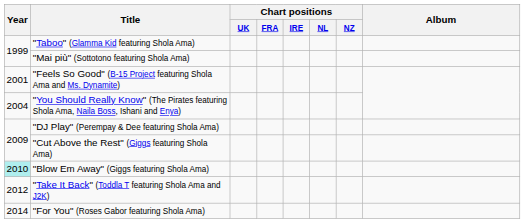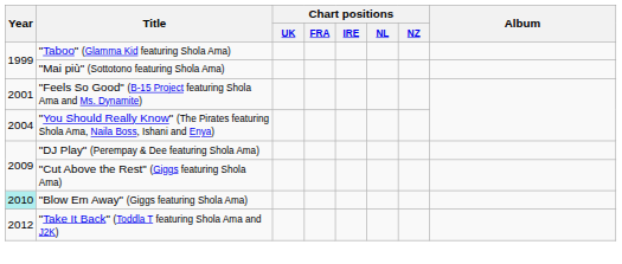 <table class="wikitable">
 <tr>
 <th style="width:3px;;" rowspan="2">Year</th>
 <th style="width:320px;" rowspan="2">Title</th>
 <th colspan="5">Chart positions</th>
 <th style="width:250px;" rowspan="2">Album</th>
 </tr>
 <tr>
 <th style="width:36px;"><small><a href='#'>UK</a></small><br></th>
 <th style="width:36px;"><small><a href='#'>FRA</a></small><br></th>
 <th style="width:36px;"><small><a href='#'>IRE</a></small><br></th>
 <th style="width:36px;"><small><a href='#'>NL</a></small><br></th>
 <th style="width:36px;"><small><a href='#'>NZ</a></small><br></th>
 </tr>
 <tr>
 <td rowspan="2">1999</td>
 <td>"<a href='#'>Taboo</a>" <small>(<a href='#'>Glamma Kid</a> featuring Shola Ama)</small></td>
 <td></td>
 <td></td>
 <td></td>
 <td></td>
 <td></td>
 <td></td>
 </tr>
 <tr>
 <td>"Mai più" <small>(Sottotono featuring Shola Ama)</small></td>
 <td></td>
 <td></td>
 <td></td>
 <td></td>
 <td></td>
 <td></td>
 </tr>
 <tr>
 <td>2001</td>
 <td>"Feels So Good" <small>(<a href='#'>B-15 Project</a> featuring Shola Ama and <a href='#'>Ms. Dynamite</a>)</small></td>
 <td></td>
 <td></td>
 <td></td>
 <td></td>
 <td></td>
 <td rowspan="2"></td>
 </tr>
 <tr>
 <td>2004</td>
 <td>"<a href='#'>You Should Really Know</a>" <small>(The Pirates featuring Shola Ama, <a href='#'>Naila Boss</a>, Ishani and <a href='#'>Enya</a>)</small></td>
 <td></td>
 <td></td>
 <td></td>
 <td></td>
 <td></td>
 </tr>
 <tr>
 <td rowspan="2">2009</td>
 <td>"DJ Play" <small>(Perempay & Dee featuring Shola Ama)</small></td>
 <td></td>
 <td></td>
 <td></td>
 <td></td>
 <td></td>
 <td></td>
 </tr>
 <tr>
 <td>"Cut Above the Rest" <small>(<a href='#'>Giggs</a> featuring Shola Ama)</small></td>
 <td></td>
 <td></td>
 <td></td>
 <td></td>
 <td></td>
 <td></td>
 </tr>
 <tr>
 <td style="background: paleturquoise;">2010</td>
 <td>"Blow Em Away" <small>(Giggs featuring Shola Ama)</small></td>
 <td></td>
 <td></td>
 <td></td>
 <td></td>
 <td></td>
 <td></td>
 </tr>
 <tr>
 <td>2012</td>
 <td>"<a href='#'>Take It Back</a>" <small>(<a href='#'>Toddla T</a> featuring Shola Ama and <a href='#'>J2K</a>)</small></td>
 <td></td>
 <td></td>
 <td></td>
 <td></td>
 <td></td>
 <td></td>
 </tr>
-<tr>
-<td>2014</td>
-<td>"For You" <small>(Roses Gabor featuring Shola Ama)</small></td>
-<td></td>
-<td></td>
-<td></td>
-<td></td>
-<td></td>
-<td><blockquote></blockquote></td>
-</tr>
 </table>
